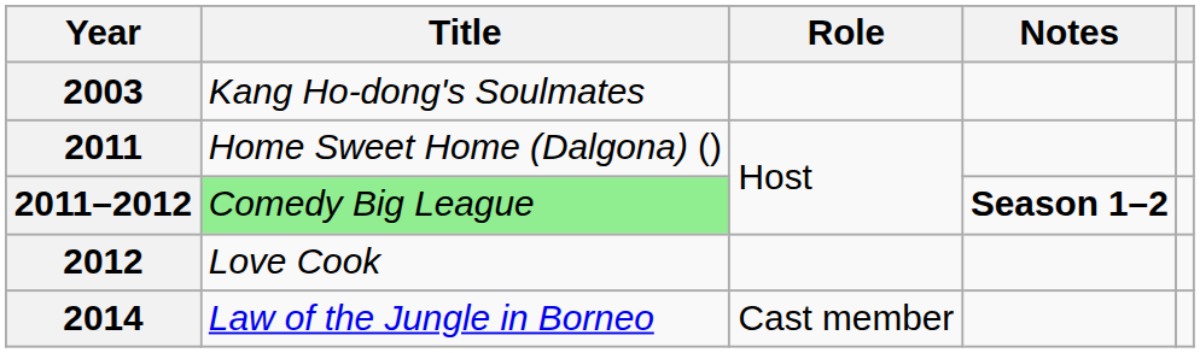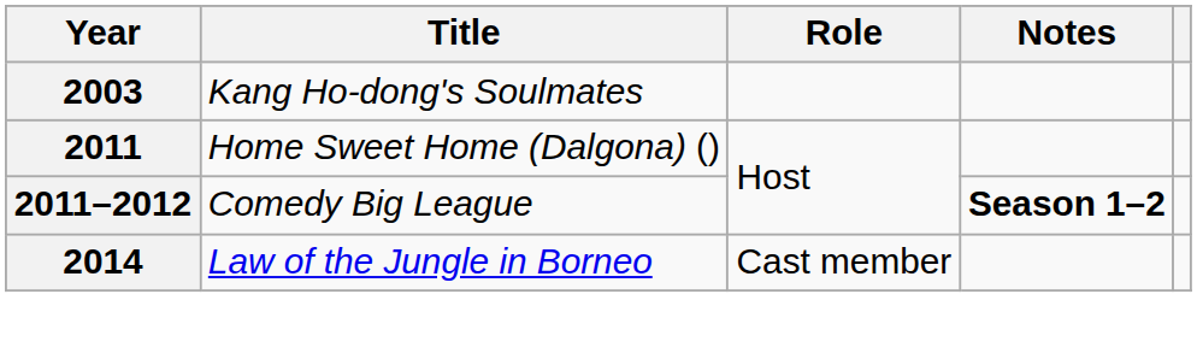 <table class="wikitable plainrowheaders sortable">
 <tr>
 <th scope="col">Year</th>
 <th scope="col">Title</th>
 <th scope="col">Role</th>
 <th scope="col">Notes</th>
 <th scope="col" class="unsortable"></th>
 </tr>
 <tr>
 <th scope="row">2003</th>
 <td><em>Kang Ho-dong's Soulmates</em></td>
 <td></td>
 <td></td>
 <td style="text-align:center"></td>
 </tr>
 <tr>
 <th scope="row">2011</th>
 <td><em>Home Sweet Home (Dalgona)</em> ()</td>
 <td rowspan="2">Host</td>
 <td></td>
 <td style="text-align:center"></td>
 </tr>
 <tr>
 <th scope="row">2011–2012</th>
-<td style="background: lightgreen;"><em>Comedy Big League</em></td>
+<td><em>Comedy Big League</em></td>
 <td><strong>Season 1–2</strong></td>
-<td style="text-align:center"></td>
-</tr>
-<tr>
-<th scope="row">2012</th>
-<td><em>Love Cook</em></td>
-<td></td>
-<td></td>
 <td style="text-align:center"></td>
 </tr>
 <tr>
 <th scope="row">2014</th>
 <td><em><a href='#'>Law of the Jungle in Borneo</a></em></td>
 <td>Cast member</td>
 <td></td>
 <td style="text-align:center"></td>
 </tr>
 </table>
